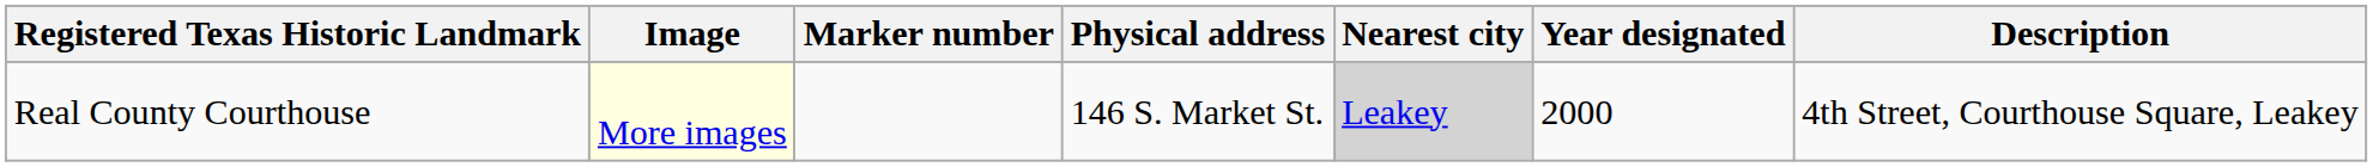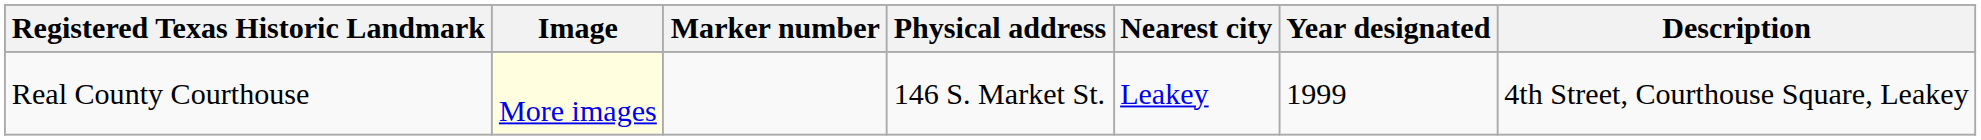 <table class="wikitable sortable">
 <tr>
 <th>Registered Texas Historic Landmark</th>
 <th>Image</th>
 <th>Marker number</th>
 <th>Physical address</th>
 <th>Nearest city</th>
 <th>Year designated</th>
 <th>Description</th>
 </tr>
 <tr>
 <td>Real County Courthouse</td>
 <td style="background: lightyellow;"><br> <a href='#'>More images</a></td>
 <td></td>
 <td>146 S. Market St.<br></td>
-<td style="background: lightgrey;"><a href='#'>Leakey</a></td>
-<td>2000</td>
+<td><a href='#'>Leakey</a></td>
+<td>1999</td>
 <td>4th Street, Courthouse Square, Leakey</td>
 </tr>
 </table>
